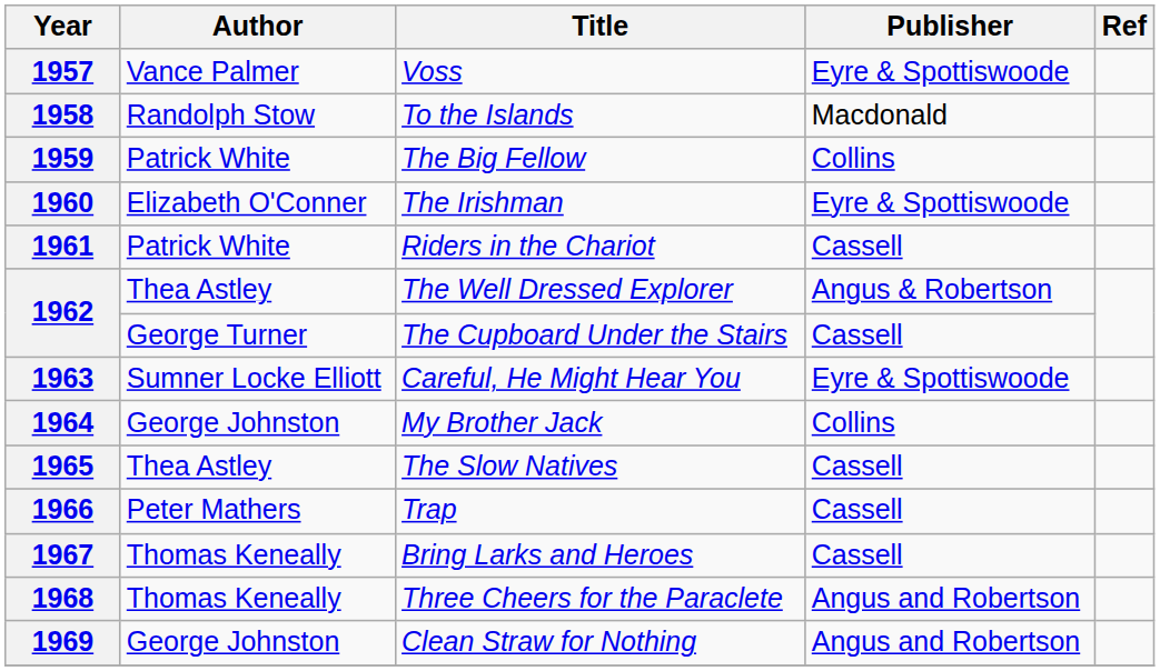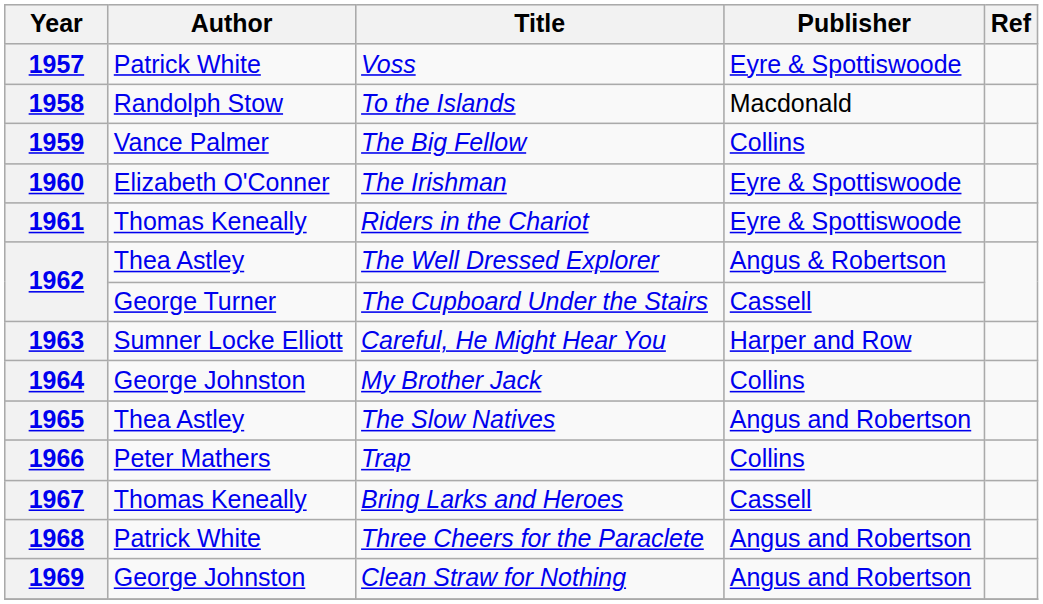 <table class="wikitable sortable" width="75%">
 <tr>
 <th scope="col" width="10%">Year</th>
 <th scope="col">Author</th>
 <th scope="col">Title</th>
 <th scope="col">Publisher</th>
 <th>Ref</th>
 </tr>
 <tr>
 <th scope="row"><a href='#'>1957</a></th>
-<td><a href='#'>Vance Palmer</a></td>
+<td><a href='#'>Patrick White</a></td>
 <td><em><a href='#'>Voss</a></em></td>
 <td><a href='#'>Eyre & Spottiswoode</a></td>
 <td></td>
 </tr>
 <tr>
 <th scope="row"><a href='#'>1958</a></th>
 <td><a href='#'>Randolph Stow</a></td>
 <td><em><a href='#'>To the Islands</a></em></td>
 <td>Macdonald</td>
 <td></td>
 </tr>
 <tr>
 <th scope="row"><a href='#'>1959</a></th>
-<td><a href='#'>Patrick White</a></td>
+<td><a href='#'>Vance Palmer</a></td>
 <td><em><a href='#'>The Big Fellow</a></em></td>
 <td><a href='#'>Collins</a></td>
 <td></td>
 </tr>
 <tr>
 <th scope="row"><a href='#'>1960</a></th>
 <td><a href='#'>Elizabeth O'Conner</a></td>
 <td><em><a href='#'>The Irishman</a></em></td>
 <td><a href='#'>Eyre & Spottiswoode</a></td>
 <td></td>
 </tr>
 <tr>
 <th scope="row"><a href='#'>1961</a></th>
-<td><a href='#'>Patrick White</a></td>
+<td><a href='#'>Thomas Keneally</a></td>
 <td><em><a href='#'>Riders in the Chariot</a></em></td>
-<td><a href='#'>Cassell</a></td>
+<td><a href='#'>Eyre & Spottiswoode</a></td>
 <td></td>
 </tr>
 <tr>
 <th rowspan="2" scope="row"><a href='#'>1962</a></th>
 <td><a href='#'>Thea Astley</a></td>
 <td><em><a href='#'>The Well Dressed Explorer</a></em></td>
 <td><a href='#'>Angus & Robertson</a></td>
 <td rowspan="2"></td>
 </tr>
 <tr>
 <td><a href='#'>George Turner</a></td>
 <td><em><a href='#'>The Cupboard Under the Stairs</a></em></td>
 <td><a href='#'>Cassell</a></td>
 </tr>
 <tr>
 <th scope="row"><a href='#'>1963</a></th>
 <td><a href='#'>Sumner Locke Elliott</a></td>
 <td><em><a href='#'>Careful, He Might Hear You</a></em></td>
-<td><a href='#'>Eyre & Spottiswoode</a></td>
+<td><a href='#'>Harper and Row</a></td>
 <td></td>
 </tr>
 <tr>
 <th scope="row"><a href='#'>1964</a></th>
 <td><a href='#'>George Johnston</a></td>
 <td><em><a href='#'>My Brother Jack</a></em></td>
 <td><a href='#'>Collins</a></td>
 <td></td>
 </tr>
 <tr>
 <th scope="row"><a href='#'>1965</a></th>
 <td><a href='#'>Thea Astley</a></td>
 <td><em><a href='#'>The Slow Natives</a></em></td>
-<td><a href='#'>Cassell</a></td>
+<td><a href='#'>Angus and Robertson</a></td>
 <td></td>
 </tr>
 <tr>
 <th scope="row"><a href='#'>1966</a></th>
 <td><a href='#'>Peter Mathers</a></td>
 <td><em><a href='#'>Trap</a></em></td>
-<td><a href='#'>Cassell</a></td>
+<td><a href='#'>Collins</a></td>
 <td></td>
 </tr>
 <tr>
 <th scope="row"><a href='#'>1967</a></th>
 <td><a href='#'>Thomas Keneally</a></td>
 <td><em><a href='#'>Bring Larks and Heroes</a></em></td>
 <td><a href='#'>Cassell</a></td>
 <td></td>
 </tr>
 <tr>
 <th scope="row"><a href='#'>1968</a></th>
-<td><a href='#'>Thomas Keneally</a></td>
+<td><a href='#'>Patrick White</a></td>
 <td><em><a href='#'>Three Cheers for the Paraclete</a></em></td>
 <td><a href='#'>Angus and Robertson</a></td>
 <td></td>
 </tr>
 <tr>
 <th scope="row"><a href='#'>1969</a></th>
 <td><a href='#'>George Johnston</a></td>
 <td><em><a href='#'>Clean Straw for Nothing</a></em></td>
 <td><a href='#'>Angus and Robertson</a></td>
 <td></td>
 </tr>
 <tr>
 </tr>
 </table>
